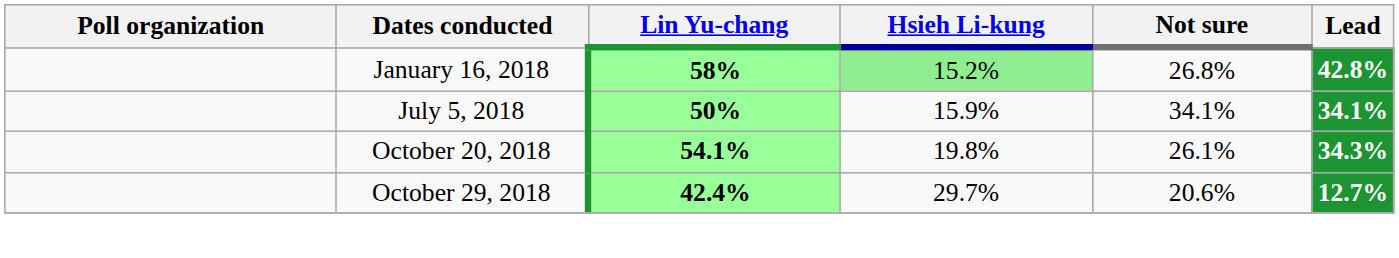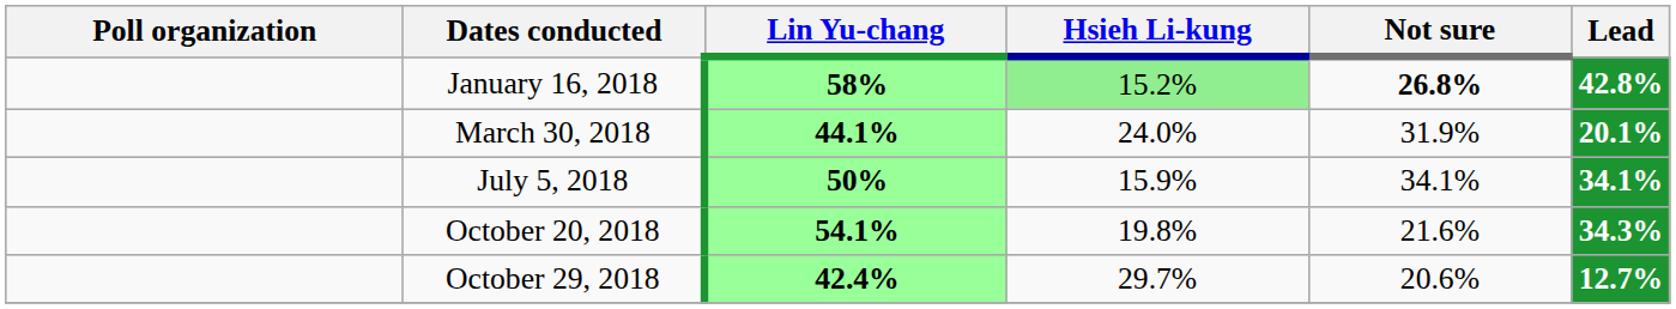 <table class="wikitable collapsible autocollapse" style="text-align:center">
 <tr style="background-color:# E9E9E9">
 <th style="width:200px;">Poll organization</th>
 <th style="width:150px;">Dates conducted</th>
 <th style="width:150px; border-bottom:4px solid #1B9431;"> <a href='#'>Lin Yu-chang</a></th>
 <th style="width:150px; border-bottom:4px solid #000099;"> <a href='#'>Hsieh Li-kung</a></th>
 <th style="width:130px; border-bottom:4px solid #707070;"> Not sure</th>
 <th style="width:40px;">Lead</th>
 </tr>
 <tr>
 <td></td>
 <td>January 16, 2018</td>
 <td style="background-color:#99FF99; border-left:4px solid #1B9431;"><strong>58%</strong></td>
 <td style="background: lightgreen;">15.2%</td>
-<td>26.8%</td>
+<td><strong>26.8%</strong></td>
 <td style="background:#1B9431; color:white"><strong>42.8%</strong></td>
+</tr>
+<tr>
+<td></td>
+<td>March 30, 2018</td>
+<td style="background-color:#99FF99; border-left:4px solid #1B9431;"><strong>44.1%</strong></td>
+<td>24.0%</td>
+<td>31.9%</td>
+<td style="background:#1B9431; color:white"><strong>20.1%</strong></td>
 </tr>
 <tr>
 <td></td>
 <td>July 5, 2018</td>
 <td style="background-color:#99FF99; border-left:4px solid #1B9431;"><strong>50%</strong></td>
 <td>15.9%</td>
 <td>34.1%</td>
 <td style="background:#1B9431; color:white"><strong>34.1%</strong></td>
 </tr>
 <tr>
 <td></td>
 <td>October 20, 2018</td>
 <td style="background-color:#99FF99; border-left:4px solid #1B9431;"><strong>54.1%</strong></td>
 <td>19.8%</td>
-<td>26.1%</td>
+<td>21.6%</td>
 <td style="background:#1B9431; color:white"><strong>34.3%</strong></td>
 </tr>
 <tr>
 <td></td>
 <td>October 29, 2018</td>
 <td style="background-color:#99FF99; border-left:4px solid #1B9431;"><strong>42.4%</strong></td>
 <td>29.7%</td>
 <td>20.6%</td>
 <td style="background:#1B9431; color:white"><strong>12.7%</strong></td>
 </tr>
 <tr>
 </tr>
 </table>
